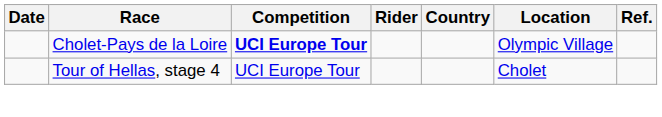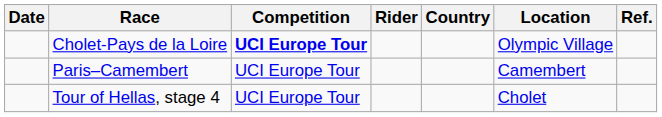 <table class="wikitable sortable">
 <tr>
 <th>Date</th>
 <th>Race</th>
 <th>Competition</th>
 <th>Rider</th>
 <th>Country</th>
 <th>Location</th>
 <th class="unsortable">Ref.</th>
 </tr>
 <tr>
 <td></td>
 <td><a href='#'>Cholet-Pays de la Loire</a></td>
 <td><strong><a href='#'>UCI Europe Tour</a></strong></td>
 <td></td>
 <td></td>
 <td><a href='#'>Olympic Village</a></td>
 <td align="center"></td>
 </tr>
 <tr>
 <td></td>
+<td><a href='#'>Paris–Camembert</a></td>
+<td><a href='#'>UCI Europe Tour</a></td>
+<td></td>
+<td></td>
+<td><a href='#'>Camembert</a></td>
+<td align="center"></td>
+</tr>
+<tr>
+<td></td>
 <td><a href='#'>Tour of Hellas</a>, stage 4</td>
 <td><a href='#'>UCI Europe Tour</a></td>
 <td></td>
 <td></td>
 <td><a href='#'>Cholet</a></td>
 <td align="center"></td>
 </tr>
 </table>
